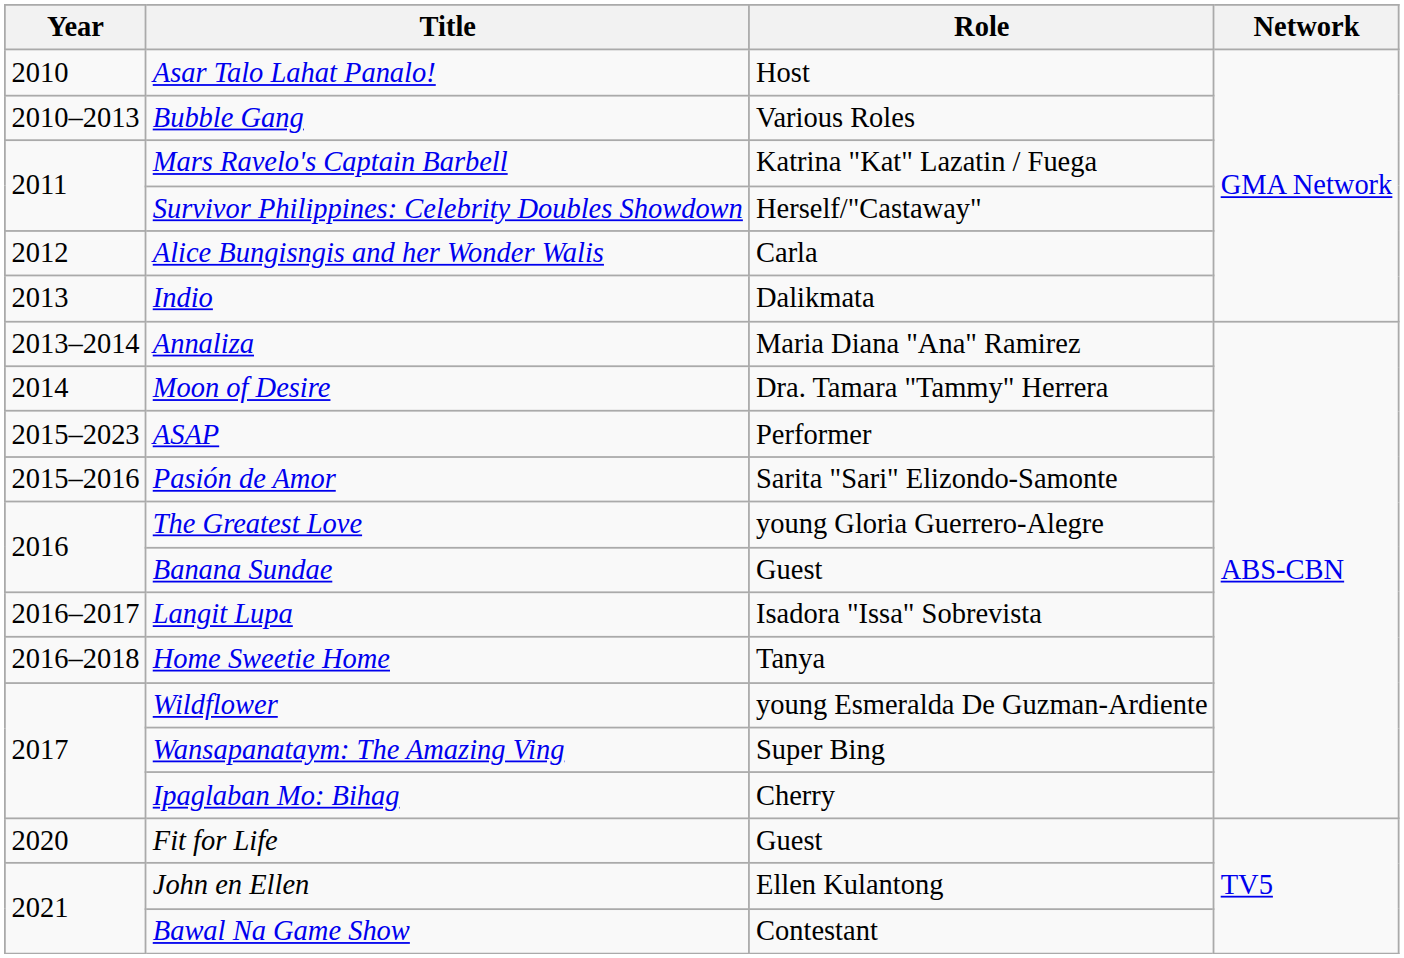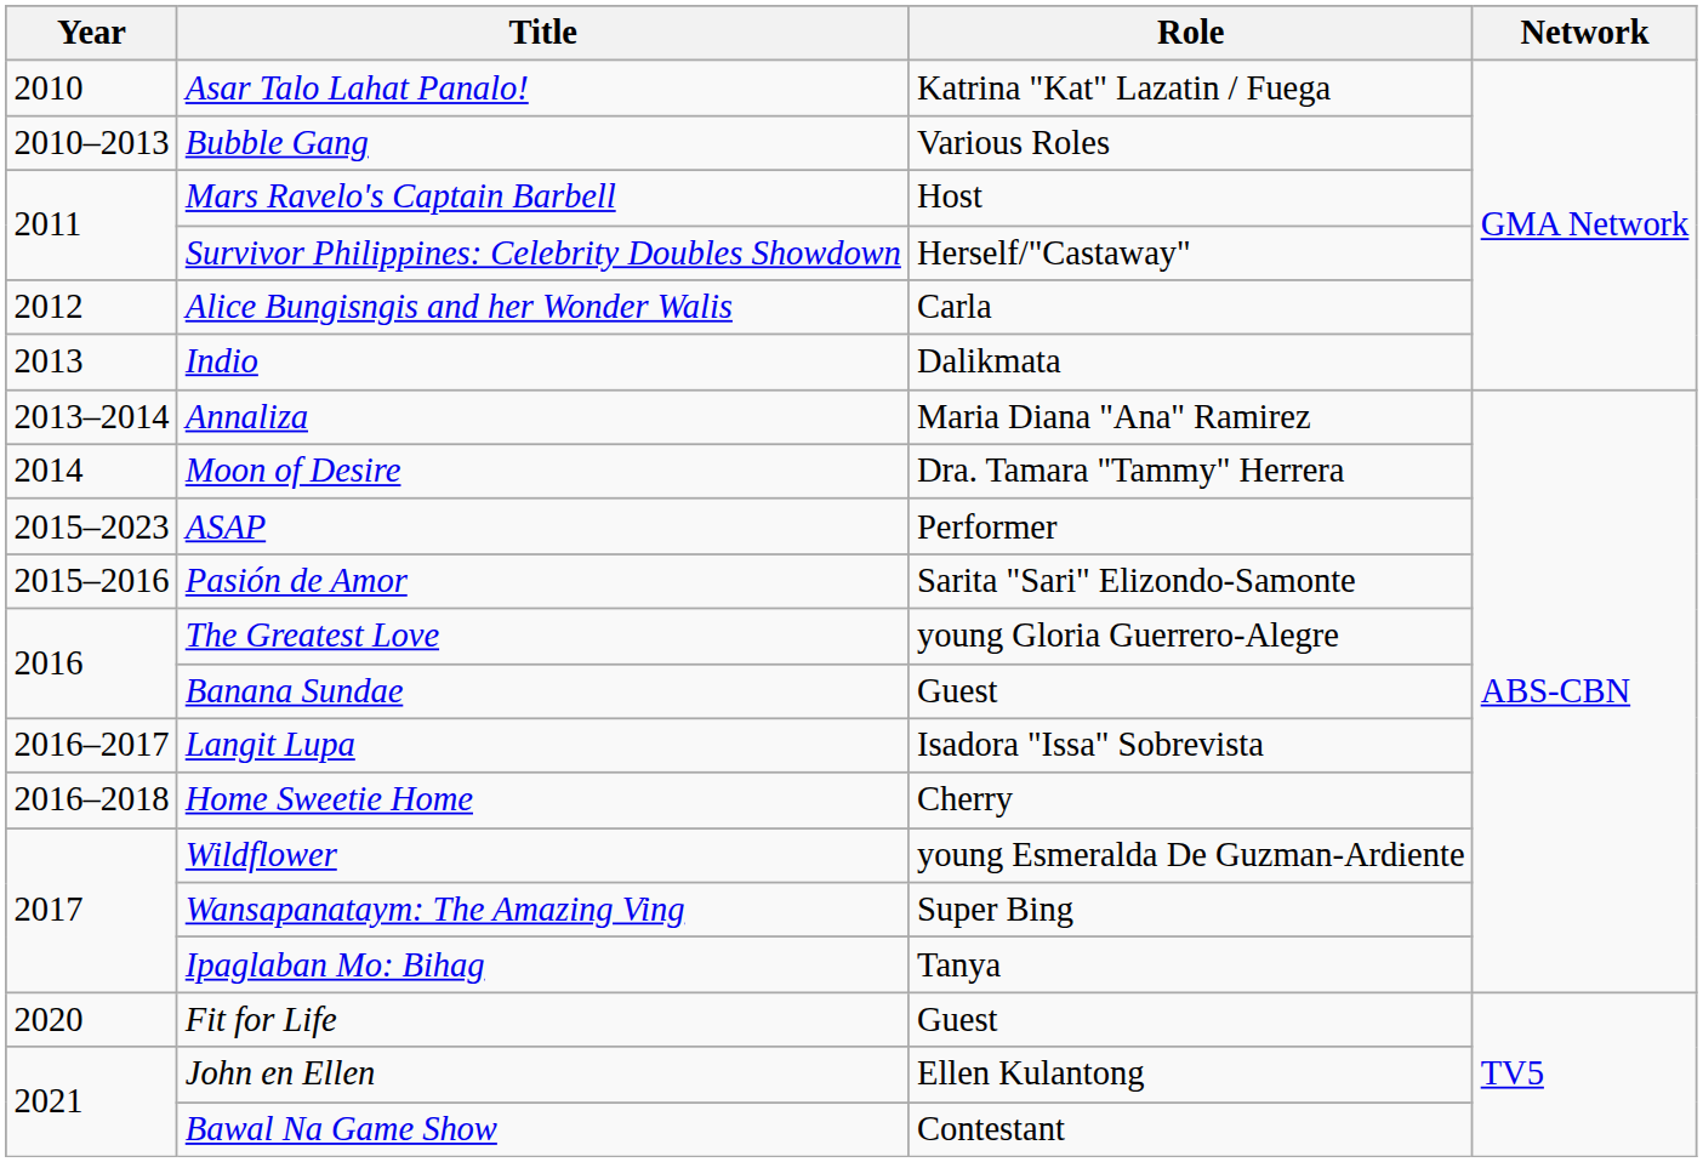 <table class="wikitable sortable">
 <tr>
 <th>Year</th>
 <th>Title</th>
 <th>Role</th>
 <th class="unsortable">Network</th>
 </tr>
 <tr>
 <td>2010</td>
 <td><em><a href='#'>Asar Talo Lahat Panalo!</a></em></td>
-<td>Host</td>
+<td>Katrina "Kat" Lazatin / Fuega</td>
 <td rowspan="6"><a href='#'>GMA Network</a></td>
 </tr>
 <tr>
 <td>2010–2013</td>
 <td><em><a href='#'>Bubble Gang</a></em></td>
 <td>Various Roles</td>
 </tr>
 <tr>
 <td rowspan="2">2011</td>
 <td><em><a href='#'>Mars Ravelo's Captain Barbell</a></em></td>
-<td>Katrina "Kat" Lazatin / Fuega</td>
+<td>Host</td>
 </tr>
 <tr>
 <td><em><a href='#'>Survivor Philippines: Celebrity Doubles Showdown</a></em></td>
 <td>Herself/"Castaway"</td>
 </tr>
 <tr>
 <td>2012</td>
 <td><em><a href='#'>Alice Bungisngis and her Wonder Walis</a></em></td>
 <td>Carla</td>
 </tr>
 <tr>
 <td>2013</td>
 <td><em><a href='#'>Indio</a></em></td>
 <td>Dalikmata</td>
 </tr>
 <tr>
 <td>2013–2014</td>
 <td><em><a href='#'>Annaliza</a></em></td>
 <td>Maria Diana "Ana" Ramirez</td>
 <td rowspan="11"><a href='#'>ABS-CBN</a></td>
 </tr>
 <tr>
 <td>2014</td>
 <td><em><a href='#'>Moon of Desire</a></em></td>
 <td>Dra. Tamara "Tammy" Herrera</td>
 </tr>
 <tr>
 <td>2015–2023</td>
 <td><em><a href='#'>ASAP</a></em></td>
 <td>Performer</td>
 </tr>
 <tr>
 <td>2015–2016</td>
 <td><em><a href='#'>Pasión de Amor</a></em></td>
 <td>Sarita "Sari" Elizondo-Samonte</td>
 </tr>
 <tr>
 <td rowspan="2">2016</td>
 <td><em><a href='#'>The Greatest Love</a></em></td>
 <td>young Gloria Guerrero-Alegre</td>
 </tr>
 <tr>
 <td><em><a href='#'>Banana Sundae</a></em></td>
 <td>Guest</td>
 </tr>
 <tr>
 <td>2016–2017</td>
 <td><em><a href='#'>Langit Lupa</a></em></td>
 <td>Isadora "Issa" Sobrevista</td>
 </tr>
 <tr>
 <td>2016–2018</td>
 <td><em><a href='#'>Home Sweetie Home</a></em></td>
-<td>Tanya</td>
+<td>Cherry</td>
 </tr>
 <tr>
 <td rowspan="3">2017</td>
 <td><em><a href='#'>Wildflower</a></em></td>
 <td>young Esmeralda De Guzman-Ardiente</td>
 </tr>
 <tr>
 <td><a href='#'><em>Wansapanataym: The Amazing Ving</em></a></td>
 <td>Super Bing</td>
 </tr>
 <tr>
 <td><a href='#'><em>Ipaglaban Mo: Bihag</em></a></td>
-<td>Cherry</td>
+<td>Tanya</td>
 </tr>
 <tr>
 <td>2020</td>
 <td><em>Fit for Life</em></td>
 <td>Guest</td>
 <td rowspan="3"><a href='#'>TV5</a></td>
 </tr>
 <tr>
 <td rowspan="2">2021</td>
 <td><em>John en Ellen</em></td>
 <td>Ellen Kulantong</td>
 </tr>
 <tr>
 <td><em><a href='#'>Bawal Na Game Show</a></em></td>
 <td>Contestant</td>
 </tr>
 </table>
